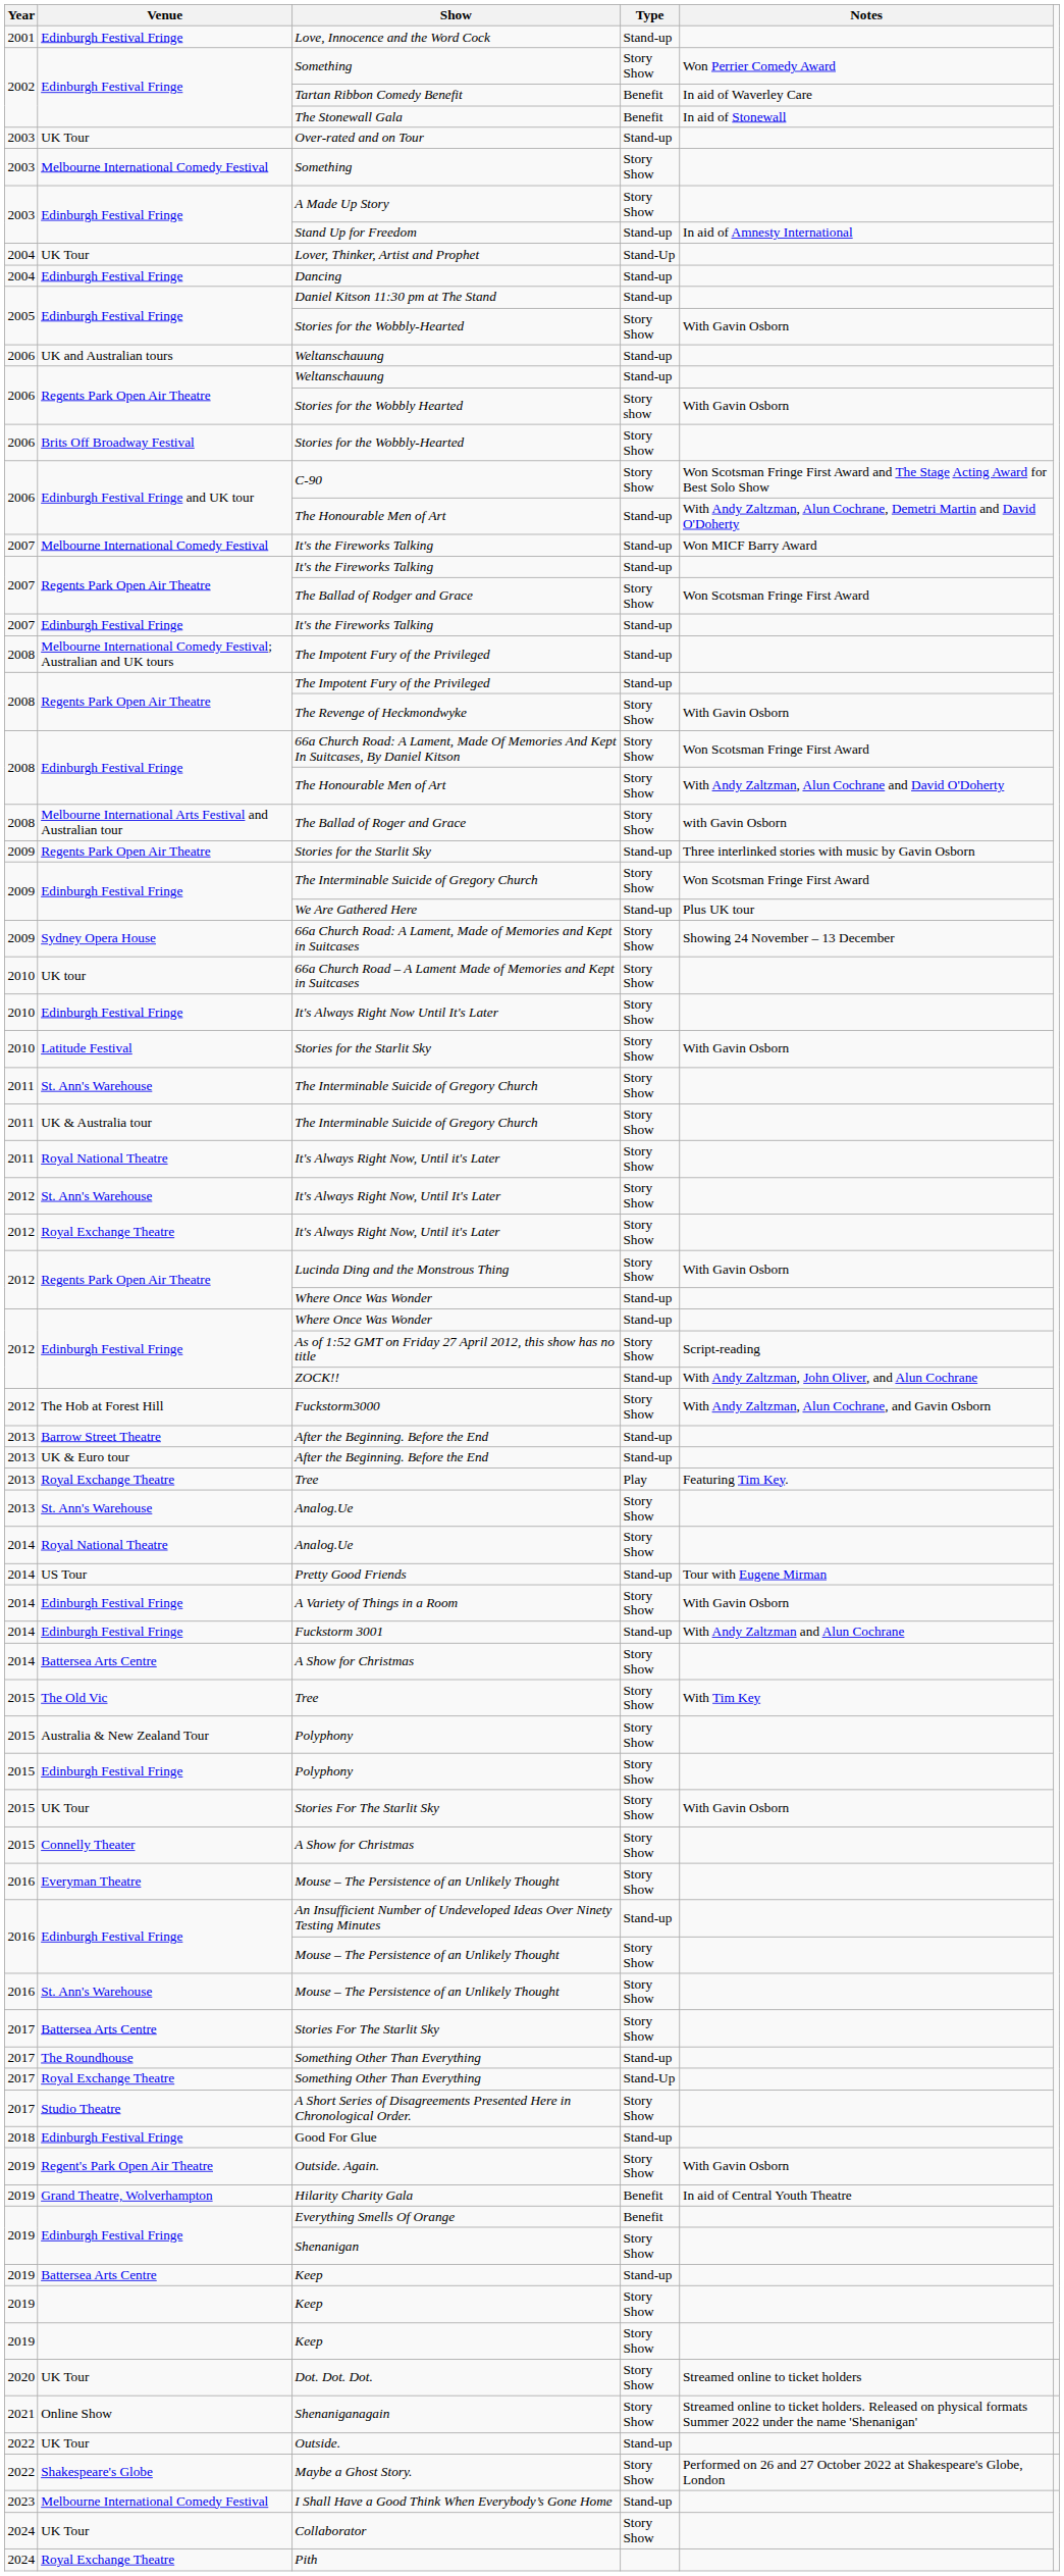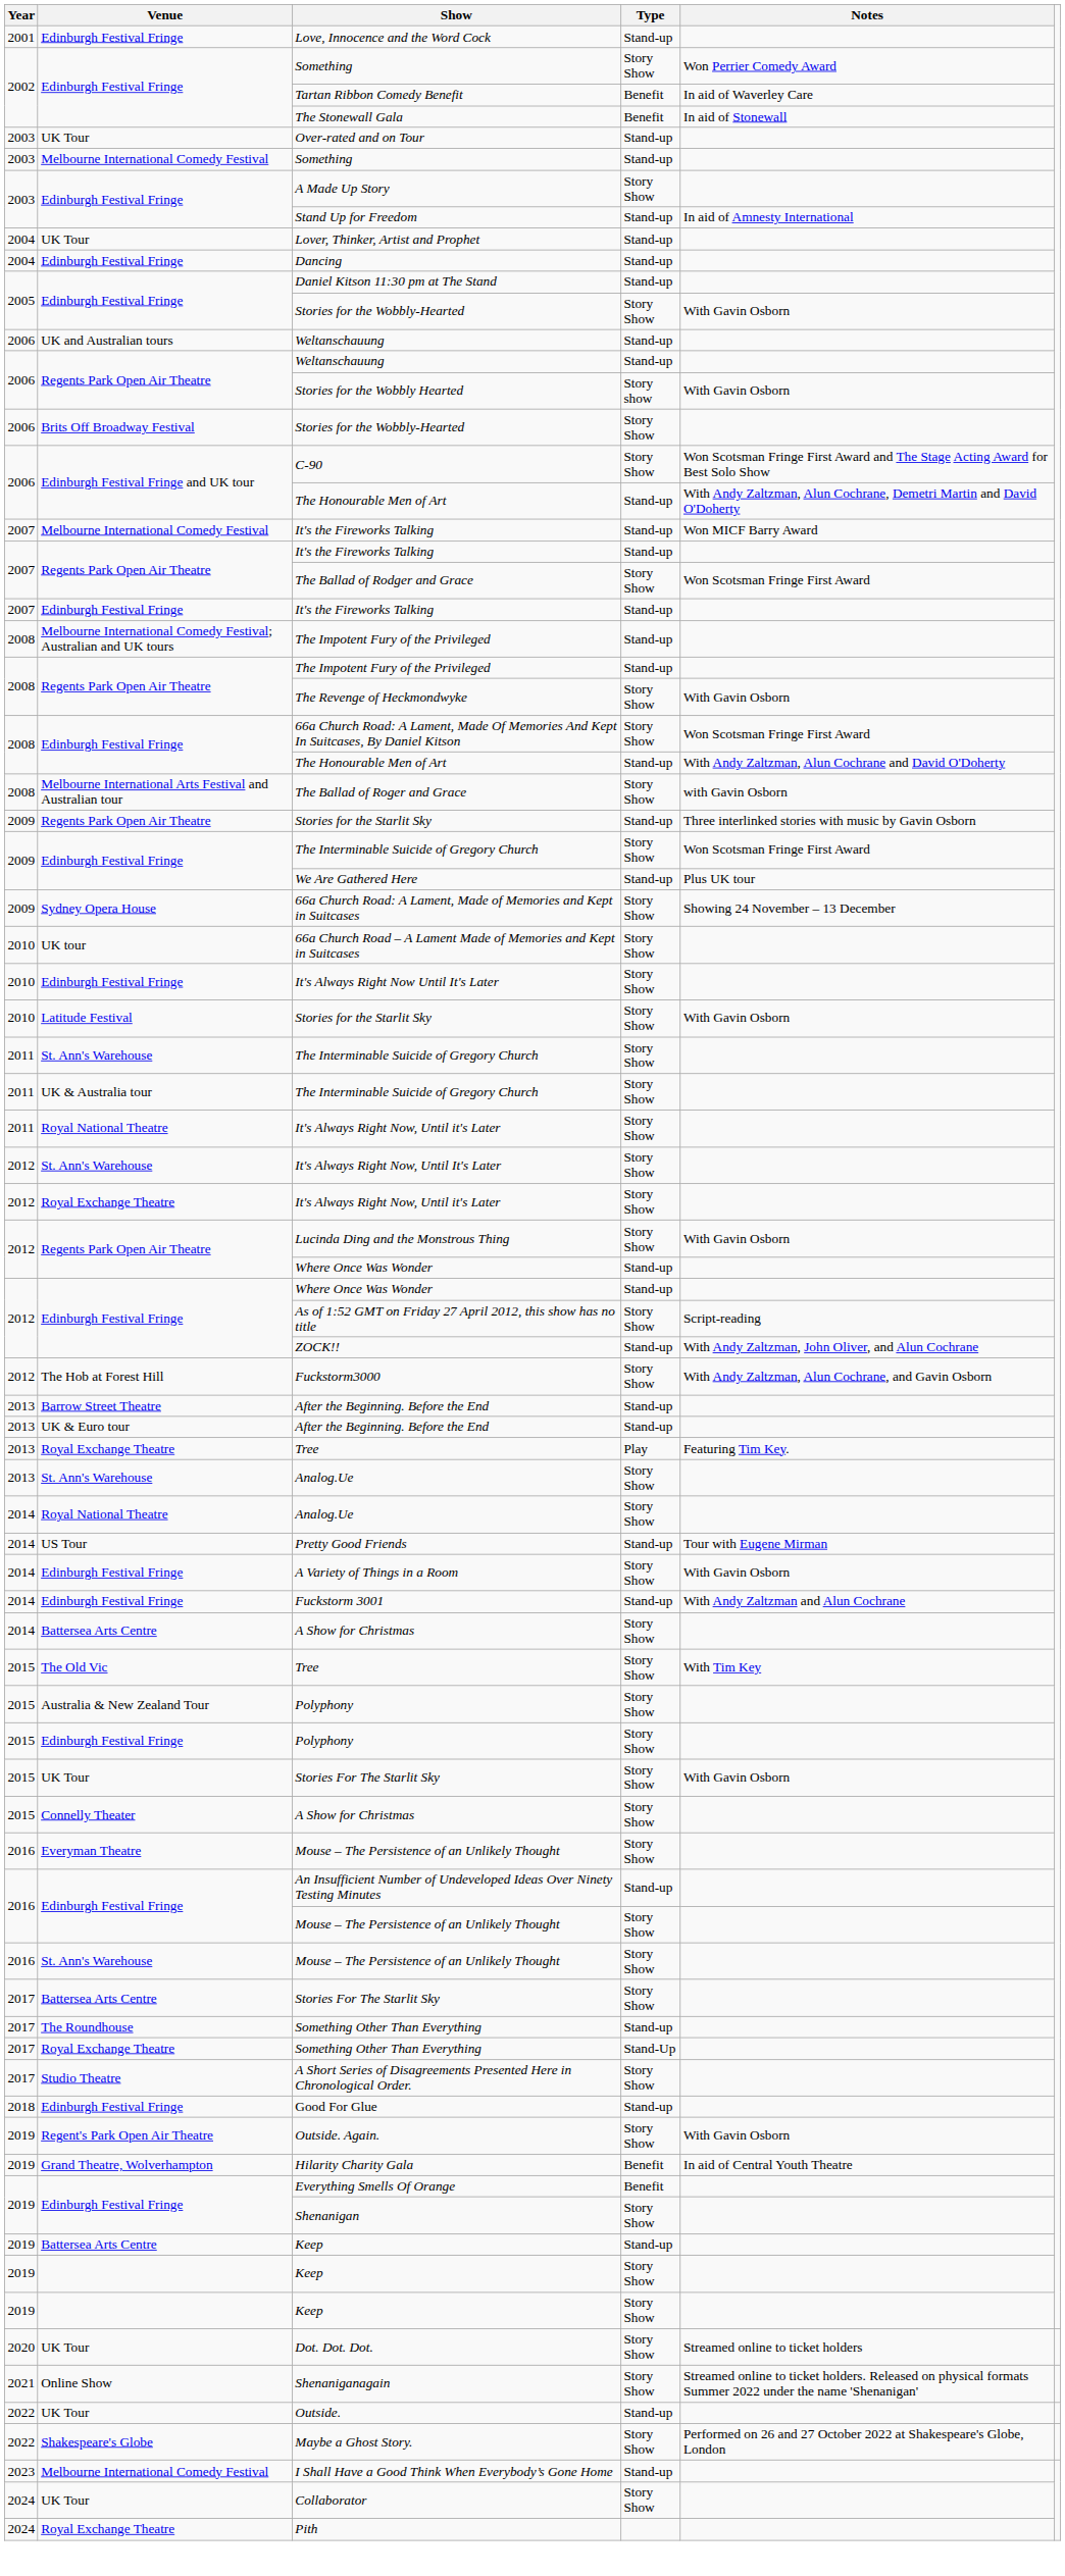 <table class="wikitable sortable">
 <tr>
 <th>Year</th>
 <th>Venue</th>
 <th>Show</th>
 <th>Type</th>
 <th class="unsortable">Notes</th>
 </tr>
 <tr>
 <td>2001</td>
 <td><a href='#'>Edinburgh Festival Fringe</a></td>
 <td><em>Love, Innocence and the Word Cock</em></td>
 <td>Stand-up</td>
 <td></td>
 </tr>
 <tr>
 <td rowspan="3">2002</td>
 <td rowspan="3"><a href='#'>Edinburgh Festival Fringe</a></td>
 <td><em>Something</em></td>
 <td>Story Show</td>
 <td>Won <a href='#'>Perrier Comedy Award</a></td>
 </tr>
 <tr>
 <td><em>Tartan Ribbon Comedy Benefit</em></td>
 <td>Benefit</td>
 <td>In aid of Waverley Care</td>
 </tr>
 <tr>
 <td><em>The Stonewall Gala</em></td>
 <td>Benefit</td>
 <td>In aid of <a href='#'>Stonewall</a></td>
 </tr>
 <tr>
 <td>2003</td>
 <td>UK Tour</td>
 <td><em>Over-rated and on Tour</em></td>
 <td>Stand-up</td>
 <td></td>
 </tr>
 <tr>
 <td>2003</td>
 <td><a href='#'>Melbourne International Comedy Festival</a></td>
 <td><em>Something</em></td>
-<td>Story Show</td>
+<td>Stand-up</td>
 <td></td>
 </tr>
 <tr>
 <td rowspan="2">2003</td>
 <td rowspan="2"><a href='#'>Edinburgh Festival Fringe</a></td>
 <td><em>A Made Up Story</em></td>
 <td>Story Show</td>
 <td></td>
 </tr>
 <tr>
 <td><em>Stand Up for Freedom</em></td>
 <td>Stand-up</td>
 <td>In aid of <a href='#'>Amnesty International</a></td>
 </tr>
 <tr>
 <td>2004</td>
 <td>UK Tour</td>
 <td><em>Lover, Thinker, Artist and Prophet</em></td>
-<td>Stand-Up</td>
+<td>Stand-up</td>
 <td></td>
 </tr>
 <tr>
 <td>2004</td>
 <td><a href='#'>Edinburgh Festival Fringe</a></td>
 <td><em>Dancing</em></td>
 <td>Stand-up</td>
 <td></td>
 </tr>
 <tr>
 <td rowspan="2">2005</td>
 <td rowspan="2"><a href='#'>Edinburgh Festival Fringe</a></td>
 <td><em>Daniel Kitson 11:30 pm at The Stand</em></td>
 <td>Stand-up</td>
 <td></td>
 </tr>
 <tr>
 <td><em>Stories for the Wobbly-Hearted</em></td>
 <td>Story Show</td>
 <td>With Gavin Osborn</td>
 </tr>
 <tr>
 <td>2006</td>
 <td>UK and Australian tours</td>
 <td><em>Weltanschauung</em></td>
 <td>Stand-up</td>
 <td></td>
 </tr>
 <tr>
 <td rowspan = "2">2006</td>
 <td rowspan = "2"><a href='#'>Regents Park Open Air Theatre</a></td>
 <td><em>Weltanschauung</em></td>
 <td>Stand-up</td>
 <td></td>
 </tr>
 <tr>
 <td><em>Stories for the Wobbly Hearted</em></td>
 <td>Story show</td>
 <td>With Gavin Osborn</td>
 </tr>
 <tr>
 <td>2006</td>
 <td><a href='#'>Brits Off Broadway Festival</a></td>
 <td><em>Stories for the Wobbly-Hearted</em></td>
 <td>Story Show</td>
 <td></td>
 </tr>
 <tr>
 <td rowspan="2">2006</td>
 <td rowspan="2"><a href='#'>Edinburgh Festival Fringe</a> and UK tour</td>
 <td><em>C-90</em></td>
 <td>Story Show</td>
 <td>Won Scotsman Fringe First Award and <a href='#'>The Stage</a> <a href='#'>Acting Award</a> for Best Solo Show</td>
 </tr>
 <tr>
 <td><em>The Honourable Men of Art</em></td>
 <td>Stand-up</td>
 <td>With <a href='#'>Andy Zaltzman</a>, <a href='#'>Alun Cochrane</a>, <a href='#'>Demetri Martin</a> and <a href='#'>David O'Doherty</a></td>
 </tr>
 <tr>
 <td>2007</td>
 <td><a href='#'>Melbourne International Comedy Festival</a></td>
 <td><em>It's the Fireworks Talking</em></td>
 <td>Stand-up</td>
 <td>Won MICF Barry Award</td>
 </tr>
 <tr>
 <td rowspan="2">2007</td>
 <td rowspan="2"><a href='#'>Regents Park Open Air Theatre</a></td>
 <td><em>It's the Fireworks Talking</em></td>
 <td>Stand-up</td>
 <td></td>
 </tr>
 <tr>
 <td><em>The Ballad of Rodger and Grace</em></td>
 <td>Story Show</td>
 <td>Won Scotsman Fringe First Award</td>
 </tr>
 <tr>
 <td>2007</td>
 <td><a href='#'>Edinburgh Festival Fringe</a></td>
 <td><em>It's the Fireworks Talking</em></td>
 <td>Stand-up</td>
 <td></td>
 </tr>
 <tr>
 <td>2008</td>
 <td><a href='#'>Melbourne International Comedy Festival</a>; Australian and UK tours</td>
 <td><em>The Impotent Fury of the Privileged</em></td>
 <td>Stand-up</td>
 <td></td>
 </tr>
 <tr>
 <td rowspan="2">2008</td>
 <td rowspan="2"><a href='#'>Regents Park Open Air Theatre</a></td>
 <td><em>The Impotent Fury of the Privileged</em></td>
 <td>Stand-up</td>
 <td></td>
 </tr>
 <tr>
 <td><em>The Revenge of Heckmondwyke</em></td>
 <td>Story Show</td>
 <td>With Gavin Osborn</td>
 </tr>
 <tr>
 <td rowspan="2">2008</td>
 <td rowspan="2"><a href='#'>Edinburgh Festival Fringe</a></td>
 <td><em>66a Church Road: A Lament, Made Of Memories And Kept In Suitcases, By Daniel Kitson</em></td>
 <td>Story Show</td>
 <td>Won Scotsman Fringe First Award</td>
 </tr>
 <tr>
 <td><em>The Honourable Men of Art</em></td>
-<td>Story Show</td>
+<td>Stand-up</td>
 <td>With <a href='#'>Andy Zaltzman</a>, <a href='#'>Alun Cochrane</a> and <a href='#'>David O'Doherty</a></td>
 </tr>
 <tr>
 <td>2008</td>
 <td><a href='#'>Melbourne International Arts Festival</a> and Australian tour</td>
 <td><em>The Ballad of Roger and Grace</em></td>
 <td>Story Show</td>
 <td>with Gavin Osborn</td>
 </tr>
 <tr>
 <td>2009</td>
 <td><a href='#'>Regents Park Open Air Theatre</a></td>
 <td><em>Stories for the Starlit Sky</em></td>
 <td>Stand-up</td>
 <td>Three interlinked stories with music by Gavin Osborn</td>
 </tr>
 <tr>
 <td rowspan="2">2009</td>
 <td rowspan="2"><a href='#'>Edinburgh Festival Fringe</a></td>
 <td><em>The Interminable Suicide of Gregory Church</em></td>
 <td>Story Show</td>
 <td>Won Scotsman Fringe First Award</td>
 </tr>
 <tr>
 <td><em>We Are Gathered Here</em></td>
 <td>Stand-up</td>
 <td>Plus UK tour</td>
 </tr>
 <tr>
 <td>2009</td>
 <td><a href='#'>Sydney Opera House</a></td>
 <td><em>66a Church Road: A Lament, Made of Memories and Kept in Suitcases</em></td>
 <td>Story Show</td>
 <td>Showing 24 November – 13 December</td>
 </tr>
 <tr>
 <td>2010</td>
 <td>UK tour</td>
 <td><em>66a Church Road – A Lament Made of Memories and Kept in Suitcases</em></td>
 <td>Story Show</td>
 <td></td>
 </tr>
 <tr>
 <td>2010</td>
 <td><a href='#'>Edinburgh Festival Fringe</a></td>
 <td><em>It's Always Right Now Until It's Later</em></td>
 <td>Story Show</td>
 <td></td>
 </tr>
 <tr>
 <td>2010</td>
 <td><a href='#'>Latitude Festival</a></td>
 <td><em>Stories for the Starlit Sky</em></td>
 <td>Story Show</td>
 <td>With Gavin Osborn</td>
 </tr>
 <tr>
 <td>2011</td>
 <td><a href='#'>St. Ann's Warehouse</a></td>
 <td><em>The Interminable Suicide of Gregory Church</em></td>
 <td>Story Show</td>
 <td></td>
 </tr>
 <tr>
 <td>2011</td>
 <td>UK & Australia tour</td>
 <td><em>The Interminable Suicide of Gregory Church</em></td>
 <td>Story Show</td>
 <td></td>
 </tr>
 <tr>
 <td>2011</td>
 <td><a href='#'>Royal National Theatre</a></td>
 <td><em>It's Always Right Now, Until it's Later</em></td>
 <td>Story Show</td>
 <td></td>
 </tr>
 <tr>
 <td>2012</td>
 <td><a href='#'>St. Ann's Warehouse</a></td>
 <td><em>It's Always Right Now, Until It's Later</em></td>
 <td>Story Show</td>
 <td></td>
 </tr>
 <tr>
 <td>2012</td>
 <td><a href='#'>Royal Exchange Theatre</a></td>
 <td><em>It's Always Right Now, Until it's Later</em></td>
 <td>Story Show</td>
 <td></td>
 </tr>
 <tr>
 <td rowspan = "2">2012</td>
 <td rowspan = "2"><a href='#'>Regents Park Open Air Theatre</a></td>
 <td><em>Lucinda Ding and the Monstrous Thing</em></td>
 <td>Story Show</td>
 <td>With Gavin Osborn</td>
 </tr>
 <tr>
 <td><em>Where Once Was Wonder</em></td>
 <td>Stand-up</td>
 <td></td>
 </tr>
 <tr>
 <td rowspan="3">2012</td>
 <td rowspan="3"><a href='#'>Edinburgh Festival Fringe</a></td>
 <td><em>Where Once Was Wonder</em></td>
 <td>Stand-up</td>
 <td></td>
 </tr>
 <tr>
 <td><em>As of 1:52 GMT on Friday 27 April 2012, this show has no title</em></td>
 <td>Story Show</td>
 <td>Script-reading</td>
 </tr>
 <tr>
 <td><em>ZOCK!!</em></td>
 <td>Stand-up</td>
 <td>With <a href='#'>Andy Zaltzman</a>, <a href='#'>John Oliver</a>, and <a href='#'>Alun Cochrane</a></td>
 </tr>
 <tr>
 <td>2012</td>
 <td>The Hob at Forest Hill</td>
 <td><em>Fuckstorm3000</em></td>
 <td>Story Show</td>
 <td>With <a href='#'>Andy Zaltzman</a>, <a href='#'>Alun Cochrane</a>, and Gavin Osborn</td>
 </tr>
 <tr>
 <td>2013</td>
 <td><a href='#'>Barrow Street Theatre</a></td>
 <td><em>After the Beginning. Before the End</em></td>
 <td>Stand-up</td>
 <td></td>
 </tr>
 <tr>
 <td>2013</td>
 <td>UK & Euro tour</td>
 <td><em>After the Beginning. Before the End</em></td>
 <td>Stand-up</td>
 <td></td>
 </tr>
 <tr>
 <td>2013</td>
 <td><a href='#'>Royal Exchange Theatre</a></td>
 <td><em>Tree</em></td>
 <td>Play</td>
 <td>Featuring <a href='#'>Tim Key</a>.</td>
 </tr>
 <tr>
 <td>2013</td>
 <td><a href='#'>St. Ann's Warehouse</a></td>
 <td><em>Analog.Ue</em></td>
 <td>Story Show</td>
 <td></td>
 </tr>
 <tr>
 <td>2014</td>
 <td><a href='#'>Royal National Theatre</a></td>
 <td><em>Analog.Ue</em></td>
 <td>Story Show</td>
 <td></td>
 </tr>
 <tr>
 <td>2014</td>
 <td>US Tour</td>
 <td><em>Pretty Good Friends</em></td>
 <td>Stand-up</td>
 <td>Tour with <a href='#'>Eugene Mirman</a></td>
 </tr>
 <tr>
 <td>2014</td>
 <td><a href='#'>Edinburgh Festival Fringe</a></td>
 <td><em>A Variety of Things in a Room</em></td>
 <td>Story Show</td>
 <td>With Gavin Osborn</td>
 </tr>
 <tr>
 <td>2014</td>
 <td><a href='#'>Edinburgh Festival Fringe</a></td>
 <td><em>Fuckstorm 3001</em></td>
 <td>Stand-up</td>
 <td>With <a href='#'>Andy Zaltzman</a> and <a href='#'>Alun Cochrane</a></td>
 </tr>
 <tr>
 <td>2014</td>
 <td><a href='#'>Battersea Arts Centre</a></td>
 <td><em>A Show for Christmas</em></td>
 <td>Story Show</td>
 <td></td>
 </tr>
 <tr>
 <td>2015</td>
 <td><a href='#'>The Old Vic</a></td>
 <td><em>Tree</em></td>
 <td>Story Show</td>
 <td>With <a href='#'>Tim Key</a></td>
 </tr>
 <tr>
 <td>2015</td>
 <td>Australia & New Zealand Tour</td>
 <td><em>Polyphony</em></td>
 <td>Story Show</td>
 <td></td>
 </tr>
 <tr>
 <td>2015</td>
 <td><a href='#'>Edinburgh Festival Fringe</a></td>
 <td><em>Polyphony</em></td>
 <td>Story Show</td>
 <td></td>
 </tr>
 <tr>
 <td>2015</td>
 <td>UK Tour</td>
 <td><em>Stories For The Starlit Sky</em></td>
 <td>Story Show</td>
 <td>With Gavin Osborn</td>
 </tr>
 <tr>
 <td>2015</td>
 <td><a href='#'>Connelly Theater</a></td>
 <td><em>A Show for Christmas</em></td>
 <td>Story Show</td>
 <td></td>
 </tr>
 <tr>
 <td>2016</td>
 <td><a href='#'>Everyman Theatre</a></td>
 <td><em>Mouse – The Persistence of an Unlikely Thought</em></td>
 <td>Story Show</td>
 <td></td>
 </tr>
 <tr>
 <td rowspan="2">2016</td>
 <td rowspan="2"><a href='#'>Edinburgh Festival Fringe</a></td>
 <td><em>An Insufficient Number of Undeveloped Ideas Over Ninety Testing Minutes</em></td>
 <td>Stand-up</td>
 <td></td>
 </tr>
 <tr>
 <td><em>Mouse – The Persistence of an Unlikely Thought</em></td>
 <td>Story Show</td>
 <td></td>
 </tr>
 <tr>
 <td>2016</td>
 <td><a href='#'>St. Ann's Warehouse</a></td>
 <td><em>Mouse – The Persistence of an Unlikely Thought</em></td>
 <td>Story Show</td>
 <td></td>
 </tr>
 <tr>
 <td>2017</td>
 <td><a href='#'>Battersea Arts Centre</a></td>
 <td><em>Stories For The Starlit Sky</em></td>
 <td>Story Show</td>
 <td></td>
 </tr>
 <tr>
 <td>2017</td>
 <td><a href='#'>The Roundhouse</a></td>
 <td><em>Something Other Than Everything</em></td>
 <td>Stand-up</td>
 <td></td>
 </tr>
 <tr>
 <td>2017</td>
 <td><a href='#'>Royal Exchange Theatre</a></td>
 <td><em>Something Other Than Everything</em></td>
 <td>Stand-Up</td>
 <td></td>
 </tr>
 <tr>
 <td>2017</td>
 <td><a href='#'>Studio Theatre</a></td>
 <td><em>A Short Series of Disagreements Presented Here in Chronological Order.</em></td>
 <td>Story Show</td>
 <td></td>
 </tr>
 <tr>
 <td>2018</td>
 <td><a href='#'>Edinburgh Festival Fringe</a></td>
 <td>Good For Glue</td>
 <td>Stand-up</td>
 <td></td>
 </tr>
 <tr>
 <td>2019</td>
 <td><a href='#'>Regent's Park Open Air Theatre</a></td>
 <td><em>Outside. Again.</em></td>
 <td>Story Show</td>
 <td>With Gavin Osborn</td>
 </tr>
 <tr>
 <td>2019</td>
 <td><a href='#'>Grand Theatre, Wolverhampton</a></td>
 <td><em>Hilarity Charity Gala</em></td>
 <td>Benefit</td>
 <td>In aid of Central Youth Theatre</td>
 </tr>
 <tr>
 <td rowspan="2">2019</td>
 <td rowspan="2"><a href='#'>Edinburgh Festival Fringe</a></td>
 <td><em>Everything Smells Of Orange</em></td>
 <td>Benefit</td>
 <td></td>
 </tr>
 <tr>
 <td><em>Shenanigan</em></td>
 <td>Story Show</td>
 <td></td>
 </tr>
 <tr>
 <td>2019</td>
 <td><a href='#'>Battersea Arts Centre</a></td>
 <td><em>Keep</em></td>
 <td>Stand-up</td>
 <td></td>
 </tr>
 <tr>
 <td>2019</td>
 <td></td>
 <td><em>Keep</em></td>
 <td>Story Show</td>
 <td></td>
 </tr>
 <tr>
 <td>2019</td>
 <td></td>
 <td><em>Keep</em></td>
 <td>Story Show</td>
 <td></td>
 </tr>
 <tr>
 <td>2020</td>
 <td>UK Tour</td>
 <td><em>Dot. Dot. Dot.</em></td>
 <td>Story Show</td>
 <td>Streamed online to ticket holders</td>
 <td></td>
 </tr>
 <tr>
 <td>2021</td>
 <td>Online Show</td>
 <td><em>Shenaniganagain</em></td>
 <td>Story Show</td>
 <td>Streamed online to ticket holders. Released on physical formats Summer 2022 under the name 'Shenanigan'</td>
 <td></td>
 </tr>
 <tr>
 <td>2022</td>
 <td>UK Tour</td>
 <td><em> Outside.</em></td>
 <td>Stand-up</td>
 <td></td>
 </tr>
 <tr>
 <td>2022</td>
 <td><a href='#'>Shakespeare's Globe</a></td>
 <td><em> Maybe a Ghost Story.</em></td>
 <td>Story Show</td>
 <td>Performed on 26 and 27 October 2022 at Shakespeare's Globe, London</td>
 <td></td>
 </tr>
 <tr>
 <td>2023</td>
 <td><a href='#'>Melbourne International Comedy Festival</a></td>
 <td><em> I Shall Have a Good Think When Everybody’s Gone Home</em></td>
 <td>Stand-up</td>
 <td></td>
 </tr>
 <tr>
 <td>2024</td>
 <td>UK Tour</td>
 <td><em> Collaborator</em></td>
 <td>Story Show</td>
 <td></td>
 </tr>
 <tr>
 <td>2024</td>
 <td><a href='#'>Royal Exchange Theatre</a></td>
 <td><em> Pith</em></td>
 <td></td>
 <td></td>
 </tr>
 </table>
